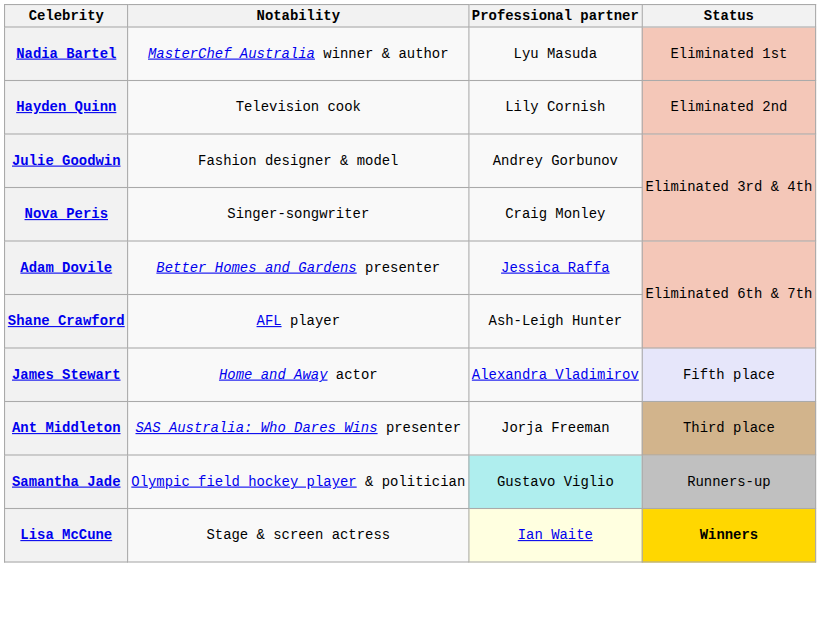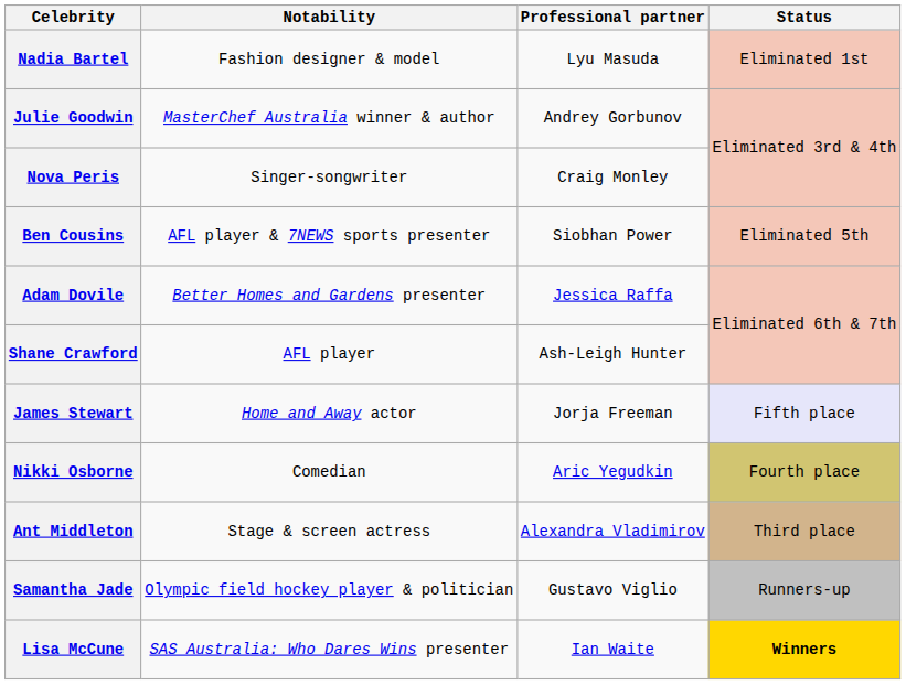 <table class="wikitable sortable" style="text-align:center;">
 <tr>
 <th scope="col">Celebrity</th>
 <th scope="col" class="unsortable">Notability</th>
 <th scope="col">Professional partner</th>
 <th scope="col">Status</th>
 </tr>
 <tr style="height:50px">
 <th scope="row"><a href='#'>Nadia Bartel</a></th>
-<td><em><a href='#'>MasterChef Australia</a></em> winner & author</td>
+<td>Fashion designer & model</td>
 <td>Lyu Masuda</td>
 <td bgcolor="f4c7b8">Eliminated 1st<br></td>
 </tr>
 <tr style="height:50px">
-<th scope="row"><a href='#'>Hayden Quinn</a></th>
-<td>Television cook</td>
-<td>Lily Cornish</td>
-<td bgcolor="f4c7b8">Eliminated 2nd<br></td>
-</tr>
-<tr style="height:50px">
 <th scope="row"><a href='#'>Julie Goodwin</a></th>
-<td>Fashion designer & model</td>
+<td><em><a href='#'>MasterChef Australia</a></em> winner & author</td>
 <td>Andrey Gorbunov</td>
 <td rowspan=2 bgcolor="f4c7b8">Eliminated 3rd & 4th<br></td>
 </tr>
 <tr style="height:50px">
 <th scope="row"><a href='#'>Nova Peris</a></th>
 <td>Singer-songwriter</td>
 <td>Craig Monley</td>
+</tr>
+<tr style="height:50px">
+<th scope="row"><a href='#'>Ben Cousins</a></th>
+<td><a href='#'>AFL</a> player & <a href='#'><em>7NEWS</em></a> sports presenter</td>
+<td>Siobhan Power</td>
+<td bgcolor="f4c7b8">Eliminated 5th<br></td>
 </tr>
 <tr style="height:50px">
 <th scope="row"><a href='#'>Adam Dovile</a></th>
 <td><em><a href='#'>Better Homes and Gardens</a></em> presenter</td>
 <td><a href='#'>Jessica Raffa</a></td>
 <td rowspan=2 bgcolor="f4c7b8">Eliminated 6th & 7th<br></td>
 </tr>
 <tr style="height:50px">
 <th scope="row"><a href='#'>Shane Crawford</a></th>
 <td><a href='#'>AFL</a> player</td>
 <td>Ash-Leigh Hunter</td>
 </tr>
 <tr style="height:50px">
 <th scope="row"><a href='#'>James Stewart</a></th>
 <td><em><a href='#'>Home and Away</a></em> actor</td>
-<td><a href='#'>Alexandra Vladimirov</a></td>
+<td>Jorja Freeman</td>
 <td bgcolor="E6E6FA">Fifth place<br></td>
 </tr>
 <tr style="height:50px">
+<th scope="row"><a href='#'>Nikki Osborne</a></th>
+<td>Comedian</td>
+<td><a href='#'>Aric Yegudkin</a></td>
+<td bgcolor="D1C571">Fourth place<br></td>
+</tr>
+<tr style="height:50px">
 <th scope="row"><a href='#'>Ant Middleton</a></th>
-<td><em><a href='#'>SAS Australia: Who Dares Wins</a></em> presenter</td>
-<td>Jorja Freeman</td>
+<td>Stage & screen actress</td>
+<td><a href='#'>Alexandra Vladimirov</a></td>
 <td bgcolor="tan">Third place<br></td>
 </tr>
 <tr style="height:50px">
 <th scope="row"><a href='#'>Samantha Jade</a></th>
 <td><a href='#'>Olympic field hockey player</a> & politician</td>
-<td style="background: paleturquoise;">Gustavo Viglio</td>
+<td>Gustavo Viglio</td>
 <td bgcolor="silver">Runners-up<br></td>
 </tr>
 <tr style="height:50px">
 <th scope="row"><a href='#'>Lisa McCune</a></th>
-<td>Stage & screen actress</td>
-<td style="background: lightyellow;"><a href='#'>Ian Waite</a></td>
+<td><em><a href='#'>SAS Australia: Who Dares Wins</a></em> presenter</td>
+<td><a href='#'>Ian Waite</a></td>
 <td bgcolor="gold"><strong>Winners</strong><br></td>
 </tr>
 </table>
